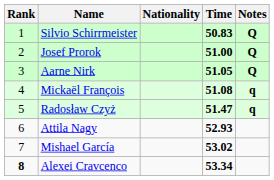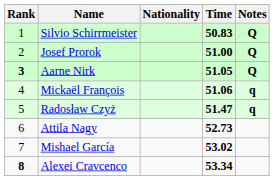 <table class="wikitable sortable" style="text-align:center">
 <tr>
 <th>Rank</th>
 <th>Name</th>
 <th>Nationality</th>
 <th>Time</th>
 <th>Notes</th>
 </tr>
 <tr bgcolor=ccffcc>
 <td>1</td>
 <td align=left><a href='#'>Silvio Schirrmeister</a></td>
 <td align=left></td>
 <td><strong>50.83</strong></td>
 <td><strong>Q</strong></td>
 </tr>
 <tr bgcolor=ccffcc>
 <td>2</td>
 <td align=left><a href='#'>Josef Prorok</a></td>
 <td align=left></td>
 <td><strong>51.00</strong></td>
 <td><strong>Q</strong></td>
 </tr>
 <tr bgcolor=ccffcc>
-<td>3</td>
+<td><strong>3</strong></td>
 <td align=left><a href='#'>Aarne Nirk</a></td>
 <td align=left></td>
 <td><strong>51.05</strong></td>
 <td><strong>Q</strong></td>
 </tr>
 <tr bgcolor=ddffdd>
 <td>4</td>
 <td align=left><a href='#'>Mickaël François</a></td>
 <td align=left></td>
-<td><strong>51.08</strong></td>
+<td><strong>51.06</strong></td>
 <td><strong>q</strong></td>
 </tr>
 <tr bgcolor=ddffdd>
 <td>5</td>
 <td align=left><a href='#'>Radosław Czyż</a></td>
 <td align=left></td>
 <td><strong>51.47</strong></td>
 <td><strong>q</strong></td>
 </tr>
 <tr>
 <td>6</td>
 <td align=left><a href='#'>Attila Nagy</a></td>
 <td align=left></td>
-<td><strong>52.93</strong></td>
+<td><strong>52.73</strong></td>
 <td></td>
 </tr>
 <tr>
 <td>7</td>
 <td align=left><a href='#'>Mishael García</a></td>
 <td align=left></td>
 <td><strong>53.02</strong></td>
 <td></td>
 </tr>
 <tr>
 <td><strong>8</strong></td>
 <td align=left><a href='#'>Alexei Cravcenco</a></td>
 <td align=left></td>
 <td><strong>53.34</strong></td>
 <td></td>
 </tr>
 </table>
